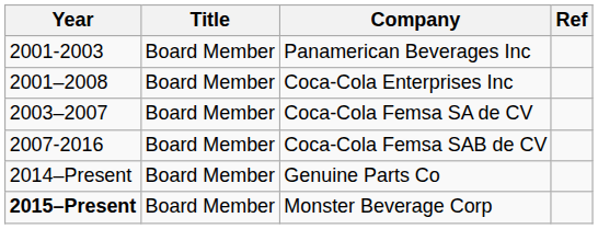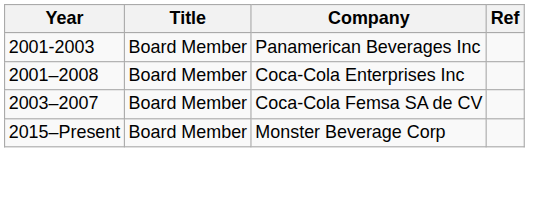 <table class="wikitable">
 <tr>
 <th>Year</th>
 <th>Title</th>
 <th>Company</th>
 <th>Ref</th>
 </tr>
 <tr>
 <td>2001-2003</td>
 <td>Board Member</td>
 <td>Panamerican Beverages Inc</td>
 <td></td>
 </tr>
 <tr>
 <td>2001–2008</td>
 <td>Board Member</td>
 <td>Coca-Cola Enterprises Inc</td>
 <td></td>
 </tr>
 <tr>
 <td>2003–2007</td>
 <td>Board Member</td>
 <td>Coca-Cola Femsa SA de CV</td>
 <td></td>
 </tr>
 <tr>
-<td>2007-2016</td>
-<td>Board Member</td>
-<td>Coca-Cola Femsa SAB de CV</td>
-<td></td>
-</tr>
-<tr>
-<td>2014–Present</td>
-<td>Board Member</td>
-<td>Genuine Parts Co</td>
-<td></td>
-</tr>
-<tr>
-<td><strong>2015–Present</strong></td>
+<td>2015–Present</td>
 <td>Board Member</td>
 <td>Monster Beverage Corp</td>
 <td></td>
 </tr>
 </table>
